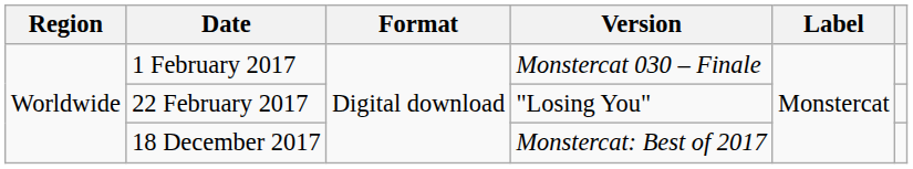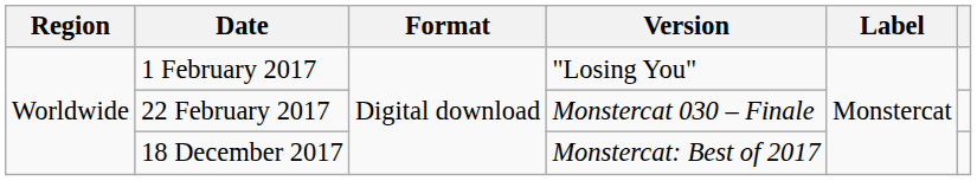 <table class="wikitable plainrowheaders">
 <tr>
 <th>Region</th>
 <th>Date</th>
 <th>Format</th>
 <th>Version</th>
 <th>Label</th>
 <th></th>
 </tr>
 <tr>
 <td rowspan="3" scope="row">Worldwide</td>
 <td>1 February 2017</td>
 <td rowspan="3">Digital download</td>
-<td><em>Monstercat 030 – Finale</em></td>
+<td>"Losing You"</td>
 <td rowspan="3">Monstercat</td>
 <td></td>
 </tr>
 <tr>
 <td>22 February 2017</td>
-<td>"Losing You"</td>
+<td><em>Monstercat 030 – Finale</em></td>
 <td></td>
 </tr>
 <tr>
 <td>18 December 2017</td>
 <td><em>Monstercat: Best of 2017</em></td>
 <td></td>
 </tr>
 </table>
